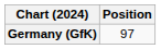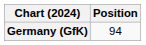 <table class="wikitable plainrowheaders" style="text-align:center">
 <tr>
 <th scope="col">Chart (2024)</th>
 <th scope="col">Position</th>
 </tr>
 <tr>
 <th scope="row">Germany (GfK)</th>
-<td>97</td>
+<td>94</td>
 </tr>
 </table>
